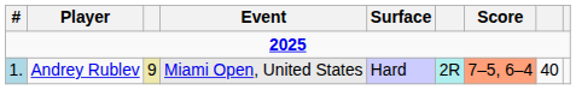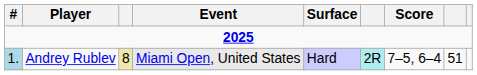 <table class="wikitable sortable">
 <tr>
 <th>#</th>
 <th>Player</th>
 <th></th>
 <th>Event</th>
 <th>Surface</th>
 <th class=unsortable></th>
 <th class=unsortable>Score</th>
 <th></th>
 <th class=unsortable></th>
 </tr>
 <tr>
 <td colspan=9 style=text-align:center><strong><a href='#'>2025</a></strong></td>
 </tr>
 <tr>
 <td style="background: lightblue;">1.</td>
 <td> <a href='#'>Andrey Rublev</a></td>
-<td style="background:#eee8aa; text-align:center">9</td>
+<td style="background:#eee8aa; text-align:center">8</td>
 <td style=background:#e9e9e9><a href='#'>Miami Open</a>, United States</td>
 <td style=background:#ccccff>Hard</td>
 <td style=background:#afeeee>2R</td>
-<td style="background: lightsalmon;">7–5, 6–4</td>
-<td style=text-align:center>40</td>
+<td>7–5, 6–4</td>
+<td style=text-align:center>51</td>
 <td></td>
 </tr>
 </table>
